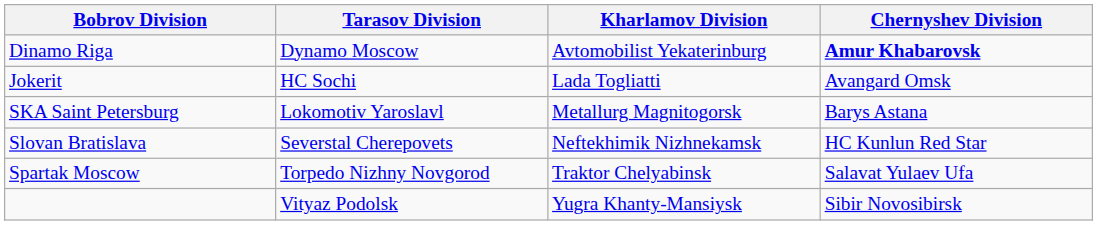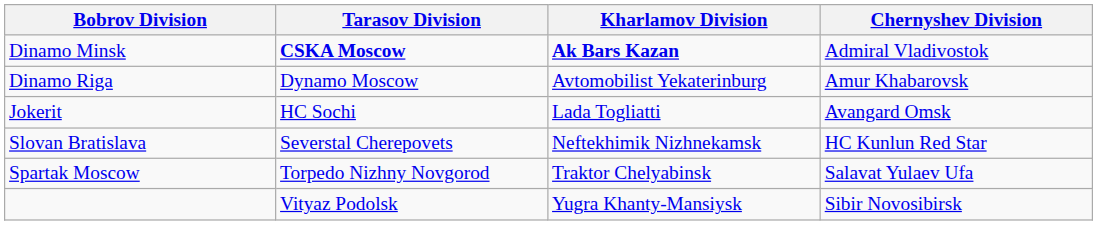 <table class="wikitable" style="width:900px;">
 <tr>
 <th style="width:225px;"><a href='#'>Bobrov Division</a></th>
 <th style="width:225px;"><a href='#'>Tarasov Division</a></th>
 <th style="width:225px;"><a href='#'>Kharlamov Division</a></th>
 <th style="width:225px;"><a href='#'>Chernyshev Division</a></th>
 </tr>
 <tr>
+<td> <a href='#'>Dinamo Minsk</a></td>
+<td> <strong><a href='#'>CSKA Moscow</a></strong></td>
+<td> <strong><a href='#'>Ak Bars Kazan</a></strong></td>
+<td> <a href='#'>Admiral Vladivostok</a></td>
+</tr>
+<tr>
 <td> <a href='#'>Dinamo Riga</a></td>
 <td> <a href='#'>Dynamo Moscow</a></td>
 <td> <a href='#'>Avtomobilist Yekaterinburg</a></td>
-<td><strong> <a href='#'>Amur Khabarovsk</a></strong></td>
+<td> <a href='#'>Amur Khabarovsk</a></td>
 </tr>
 <tr>
 <td> <a href='#'>Jokerit</a></td>
 <td> <a href='#'>HC Sochi</a></td>
 <td> <a href='#'>Lada Togliatti</a></td>
 <td> <a href='#'>Avangard Omsk</a></td>
-</tr>
-<tr>
-<td> <a href='#'>SKA Saint Petersburg</a></td>
-<td> <a href='#'>Lokomotiv Yaroslavl</a></td>
-<td> <a href='#'>Metallurg Magnitogorsk</a></td>
-<td> <a href='#'>Barys Astana</a></td>
 </tr>
 <tr>
 <td> <a href='#'>Slovan Bratislava</a></td>
 <td> <a href='#'>Severstal Cherepovets</a></td>
 <td> <a href='#'>Neftekhimik Nizhnekamsk</a></td>
 <td> <a href='#'>HC Kunlun Red Star</a></td>
 </tr>
 <tr>
 <td> <a href='#'>Spartak Moscow</a></td>
 <td> <a href='#'>Torpedo Nizhny Novgorod</a></td>
 <td> <a href='#'>Traktor Chelyabinsk</a></td>
 <td> <a href='#'>Salavat Yulaev Ufa</a></td>
 </tr>
 <tr>
 <td></td>
 <td> <a href='#'>Vityaz Podolsk</a></td>
 <td> <a href='#'>Yugra Khanty-Mansiysk</a></td>
 <td> <a href='#'>Sibir Novosibirsk</a></td>
 </tr>
 </table>
